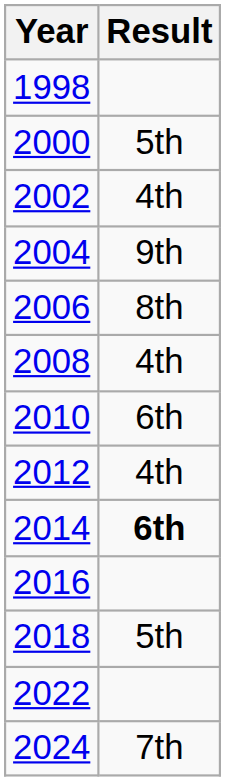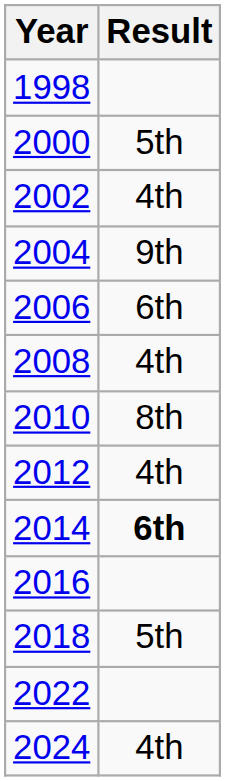 <table class="wikitable" style="text-align:center">
 <tr>
 <th>Year</th>
 <th>Result</th>
 </tr>
 <tr>
 <td><a href='#'>1998</a></td>
 <td></td>
 </tr>
 <tr>
 <td><a href='#'>2000</a></td>
 <td>5th</td>
 </tr>
 <tr>
 <td><a href='#'>2002</a></td>
 <td>4th</td>
 </tr>
 <tr>
 <td><a href='#'>2004</a></td>
 <td>9th</td>
 </tr>
 <tr>
 <td><a href='#'>2006</a></td>
-<td>8th</td>
+<td>6th</td>
 </tr>
 <tr>
 <td><a href='#'>2008</a></td>
 <td>4th</td>
 </tr>
 <tr>
 <td><a href='#'>2010</a></td>
-<td>6th</td>
+<td>8th</td>
 </tr>
 <tr>
 <td><a href='#'>2012</a></td>
 <td>4th</td>
 </tr>
 <tr>
 <td><a href='#'>2014</a></td>
 <td><strong>6th</strong></td>
 </tr>
 <tr>
 <td><a href='#'>2016</a></td>
 <td></td>
 </tr>
 <tr>
 <td><a href='#'>2018</a></td>
 <td>5th</td>
 </tr>
 <tr>
 <td><a href='#'>2022</a></td>
 <td></td>
 </tr>
 <tr>
 <td><a href='#'>2024</a></td>
-<td>7th</td>
+<td>4th</td>
 </tr>
 </table>
